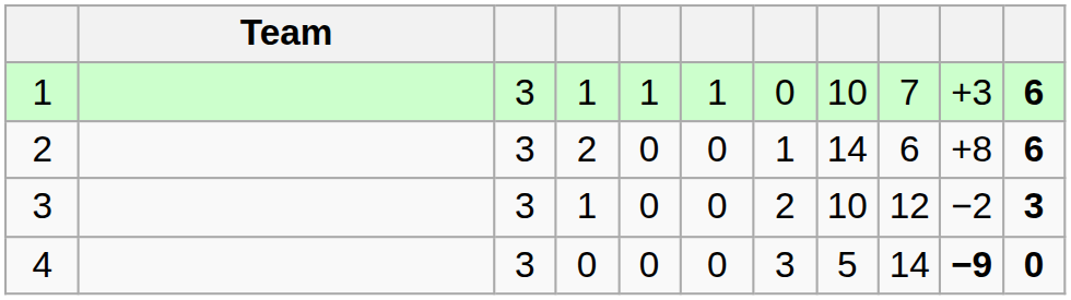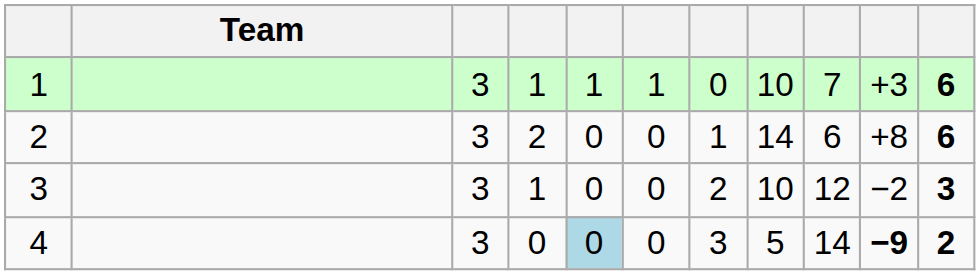 <table class="wikitable" style="text-align: center;">
 <tr>
 <th width="25"></th>
 <th width="175">Team</th>
 <th width="20"></th>
 <th width="20"></th>
 <th width="20"></th>
 <th width="25"></th>
 <th width="20"></th>
 <th width="20"></th>
 <th width="20"></th>
 <th width="20"></th>
 <th width="20"></th>
 </tr>
 <tr style="background-color: #ccffcc;">
 <td>1</td>
 <td align=left></td>
 <td>3</td>
 <td>1</td>
 <td>1</td>
 <td>1</td>
 <td>0</td>
 <td>10</td>
 <td>7</td>
 <td>+3</td>
 <td><strong>6</strong></td>
 </tr>
 <tr>
 <td>2</td>
 <td align=left></td>
 <td>3</td>
 <td>2</td>
 <td>0</td>
 <td>0</td>
 <td>1</td>
 <td>14</td>
 <td>6</td>
 <td>+8</td>
 <td><strong>6</strong></td>
 </tr>
 <tr>
 <td>3</td>
 <td align=left></td>
 <td>3</td>
 <td>1</td>
 <td>0</td>
 <td>0</td>
 <td>2</td>
 <td>10</td>
 <td>12</td>
 <td>−2</td>
 <td><strong>3</strong></td>
 </tr>
 <tr>
 <td>4</td>
 <td align=left></td>
 <td>3</td>
 <td>0</td>
-<td>0</td>
+<td style="background: lightblue;">0</td>
 <td>0</td>
 <td>3</td>
 <td>5</td>
 <td>14</td>
 <td><strong>−9</strong></td>
-<td><strong>0</strong></td>
+<td><strong>2</strong></td>
 </tr>
 </table>
